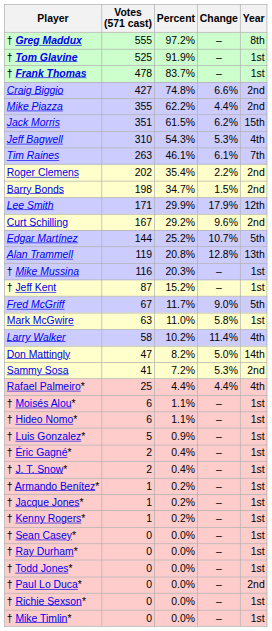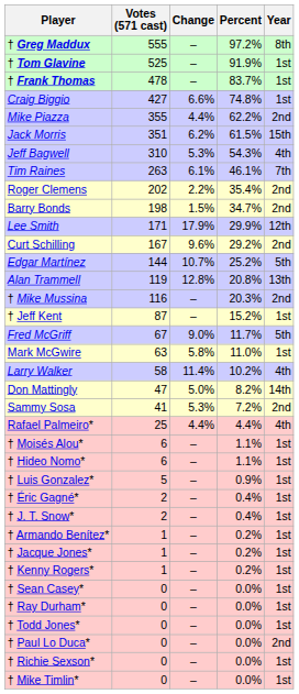 <table class="wikitable sortable">
 <tr>
 <th>Player</th>
 <th>Votes<br>(571 cast)</th>
+<th>Change</th>
 <th>Percent</th>
-<th>Change</th>
 <th>Year</th>
 </tr>
 <tr bgcolor=ccffcc>
 <td>† <strong><em><a href='#'>Greg Maddux</a></em></strong></td>
 <td align="right">555</td>
+<td align="center">–</td>
 <td align="right">97.2%</td>
-<td align="center">–</td>
 <td align="right">8th</td>
 </tr>
 <tr bgcolor=ccffcc>
 <td>† <strong><em><a href='#'>Tom Glavine</a></em></strong></td>
 <td align="right">525</td>
+<td align="center">–</td>
 <td align="right">91.9%</td>
-<td align="center">–</td>
 <td align="right">1st</td>
 </tr>
 <tr bgcolor=ccffcc>
 <td>† <strong><em><a href='#'>Frank Thomas</a></em></strong></td>
 <td align="right">478</td>
+<td align="center">–</td>
 <td align="right">83.7%</td>
-<td align="center">–</td>
 <td align="right">1st</td>
 </tr>
 <tr bgcolor=ccccff>
 <td><em><a href='#'>Craig Biggio</a></em></td>
 <td align="right">427</td>
+<td align="right">6.6%</td>
 <td align="right">74.8%</td>
-<td align="right">6.6%</td>
-<td align="right">2nd</td>
+<td align="right">1st</td>
 </tr>
 <tr bgcolor=ccccff>
 <td><em><a href='#'>Mike Piazza</a></em></td>
 <td align="right">355</td>
+<td align="right">4.4%</td>
 <td align="right">62.2%</td>
-<td align="right">4.4%</td>
 <td align="right">2nd</td>
 </tr>
 <tr bgcolor=ccccff>
 <td><em><a href='#'>Jack Morris</a></em></td>
 <td align="right">351</td>
+<td align="right">6.2%</td>
 <td align="right">61.5%</td>
-<td align="right">6.2%</td>
 <td align="right">15th</td>
 </tr>
 <tr bgcolor=ccccff>
 <td><em><a href='#'>Jeff Bagwell</a></em></td>
 <td align="right">310</td>
+<td align="right">5.3%</td>
 <td align="right">54.3%</td>
-<td align="right">5.3%</td>
 <td align="right">4th</td>
 </tr>
 <tr bgcolor=ccccff>
 <td><em><a href='#'>Tim Raines</a></em></td>
 <td align="right">263</td>
+<td align="right">6.1%</td>
 <td align="right">46.1%</td>
-<td align="right">6.1%</td>
 <td align="right">7th</td>
 </tr>
 <tr bgcolor=ffffcc>
 <td><a href='#'>Roger Clemens</a></td>
 <td align="right">202</td>
+<td align="right">2.2%</td>
 <td align="right">35.4%</td>
-<td align="right">2.2%</td>
 <td align="right">2nd</td>
 </tr>
 <tr bgcolor=ffffcc>
 <td><a href='#'>Barry Bonds</a></td>
 <td align="right">198</td>
+<td align="right">1.5%</td>
 <td align="right">34.7%</td>
-<td align="right">1.5%</td>
 <td align="right">2nd</td>
 </tr>
 <tr bgcolor=ccccff>
 <td><em><a href='#'>Lee Smith</a></em></td>
 <td align="right">171</td>
+<td align="right">17.9%</td>
 <td align="right">29.9%</td>
-<td align="right">17.9%</td>
 <td align="right">12th</td>
 </tr>
 <tr bgcolor=ffffcc>
 <td><a href='#'>Curt Schilling</a></td>
 <td align="right">167</td>
+<td align="right">9.6%</td>
 <td align="right">29.2%</td>
-<td align="right">9.6%</td>
 <td align="right">2nd</td>
 </tr>
 <tr bgcolor=ccccff>
 <td><em><a href='#'>Edgar Martínez</a></em></td>
 <td align="right">144</td>
+<td align="right">10.7%</td>
 <td align="right">25.2%</td>
-<td align="right">10.7%</td>
 <td align="right">5th</td>
 </tr>
 <tr bgcolor=ccccff>
 <td><em><a href='#'>Alan Trammell</a></em></td>
 <td align="right">119</td>
+<td align="right">12.8%</td>
 <td align="right">20.8%</td>
-<td align="right">12.8%</td>
 <td align="right">13th</td>
 </tr>
 <tr bgcolor=ccccff>
 <td>† <em><a href='#'>Mike Mussina</a></em></td>
 <td align="right">116</td>
+<td align="center">–</td>
 <td align="right">20.3%</td>
-<td align="center">–</td>
-<td align="right">1st</td>
+<td align="right">2nd</td>
 </tr>
 <tr bgcolor=ffffcc>
 <td>† <a href='#'>Jeff Kent</a></td>
 <td align="right">87</td>
+<td align="center">–</td>
 <td align="right">15.2%</td>
-<td align="center">–</td>
 <td align="right">1st</td>
 </tr>
 <tr bgcolor=ccccff>
 <td><em><a href='#'>Fred McGriff</a></em></td>
 <td align="right">67</td>
+<td align="right">9.0%</td>
 <td align="right">11.7%</td>
-<td align="right">9.0%</td>
 <td align="right">5th</td>
 </tr>
 <tr bgcolor=ffffcc>
 <td><a href='#'>Mark McGwire</a></td>
 <td align="right">63</td>
+<td align="right">5.8%</td>
 <td align="right">11.0%</td>
-<td align="right">5.8%</td>
 <td align="right">1st</td>
 </tr>
 <tr bgcolor=ccccff>
 <td><em><a href='#'>Larry Walker</a></em></td>
 <td align="right">58</td>
+<td align="right">11.4%</td>
 <td align="right">10.2%</td>
-<td align="right">11.4%</td>
 <td align="right">4th</td>
 </tr>
 <tr bgcolor=ffffcc>
 <td><a href='#'>Don Mattingly</a></td>
 <td align="right">47</td>
+<td align="right">5.0%</td>
 <td align="right">8.2%</td>
-<td align="right">5.0%</td>
 <td align="right">14th</td>
 </tr>
 <tr bgcolor=ffffcc>
 <td><a href='#'>Sammy Sosa</a></td>
 <td align="right">41</td>
+<td align="right">5.3%</td>
 <td align="right">7.2%</td>
-<td align="right">5.3%</td>
 <td align="right">2nd</td>
 </tr>
 <tr bgcolor=ffcccc>
 <td><a href='#'>Rafael Palmeiro</a>*</td>
 <td align="right">25</td>
 <td align="right">4.4%</td>
 <td align="right">4.4%</td>
 <td align="right">4th</td>
 </tr>
 <tr bgcolor=ffcccc>
 <td>† <a href='#'>Moisés Alou</a>*</td>
 <td align="right">6</td>
+<td align="center">–</td>
 <td align="right">1.1%</td>
-<td align="center">–</td>
 <td align="right">1st</td>
 </tr>
 <tr bgcolor=ffcccc>
 <td>† <a href='#'>Hideo Nomo</a>*</td>
 <td align="right">6</td>
+<td align="center">–</td>
 <td align="right">1.1%</td>
-<td align="center">–</td>
 <td align="right">1st</td>
 </tr>
 <tr bgcolor=ffcccc>
 <td>† <a href='#'>Luis Gonzalez</a>*</td>
 <td align="right">5</td>
+<td align="center">–</td>
 <td align="right">0.9%</td>
-<td align="center">–</td>
 <td align="right">1st</td>
 </tr>
 <tr bgcolor=ffcccc>
 <td>† <a href='#'>Éric Gagné</a>*</td>
 <td align="right">2</td>
+<td align="center">–</td>
 <td align="right">0.4%</td>
-<td align="center">–</td>
 <td align="right">1st</td>
 </tr>
 <tr bgcolor=ffcccc>
 <td>† <a href='#'>J. T. Snow</a>*</td>
 <td align="right">2</td>
+<td align="center">–</td>
 <td align="right">0.4%</td>
-<td align="center">–</td>
 <td align="right">1st</td>
 </tr>
 <tr bgcolor=ffcccc>
 <td>† <a href='#'>Armando Benítez</a>*</td>
 <td align="right">1</td>
+<td align="center">–</td>
 <td align="right">0.2%</td>
-<td align="center">–</td>
 <td align="right">1st</td>
 </tr>
 <tr bgcolor=ffcccc>
 <td>† <a href='#'>Jacque Jones</a>*</td>
 <td align="right">1</td>
+<td align="center">–</td>
 <td align="right">0.2%</td>
-<td align="center">–</td>
 <td align="right">1st</td>
 </tr>
 <tr bgcolor=ffcccc>
 <td>† <a href='#'>Kenny Rogers</a>*</td>
 <td align="right">1</td>
+<td align="center">–</td>
 <td align="right">0.2%</td>
-<td align="center">–</td>
 <td align="right">1st</td>
 </tr>
 <tr bgcolor=ffcccc>
 <td>† <a href='#'>Sean Casey</a>*</td>
 <td align="right">0</td>
+<td align="center">–</td>
 <td align="right">0.0%</td>
-<td align="center">–</td>
 <td align="right">1st</td>
 </tr>
 <tr bgcolor=ffcccc>
 <td>† <a href='#'>Ray Durham</a>*</td>
 <td align="right">0</td>
+<td align="center">–</td>
 <td align="right">0.0%</td>
-<td align="center">–</td>
 <td align="right">1st</td>
 </tr>
 <tr bgcolor=ffcccc>
 <td>† <a href='#'>Todd Jones</a>*</td>
 <td align="right">0</td>
+<td align="center">–</td>
 <td align="right">0.0%</td>
-<td align="center">–</td>
 <td align="right">1st</td>
 </tr>
 <tr bgcolor=ffcccc>
 <td>† <a href='#'>Paul Lo Duca</a>*</td>
 <td align="right">0</td>
+<td align="center">–</td>
 <td align="right">0.0%</td>
-<td align="center">–</td>
 <td align="right">2nd</td>
 </tr>
 <tr bgcolor=ffcccc>
 <td>† <a href='#'>Richie Sexson</a>*</td>
 <td align="right">0</td>
+<td align="center">–</td>
 <td align="right">0.0%</td>
-<td align="center">–</td>
 <td align="right">1st</td>
 </tr>
 <tr bgcolor=ffcccc>
 <td>† <a href='#'>Mike Timlin</a>*</td>
 <td align="right">0</td>
+<td align="center">–</td>
 <td align="right">0.0%</td>
-<td align="center">–</td>
 <td align="right">1st</td>
 </tr>
 </table>
